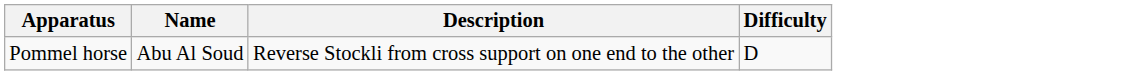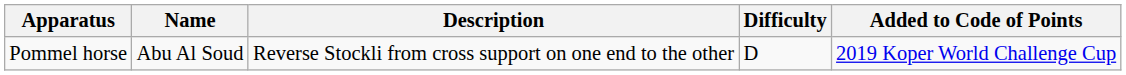 <table class="wikitable">
 <tr>
 <th>Apparatus</th>
 <th>Name</th>
 <th>Description</th>
 <th>Difficulty</th>
+<th>Added to Code of Points</th>
 </tr>
 <tr>
 <td>Pommel horse</td>
 <td>Abu Al Soud</td>
 <td>Reverse Stockli from cross support on one end to the other</td>
 <td>D</td>
+<td><a href='#'>2019 Koper World Challenge Cup</a></td>
 </tr>
 </table>
